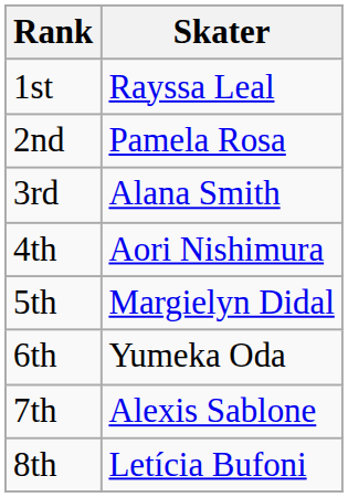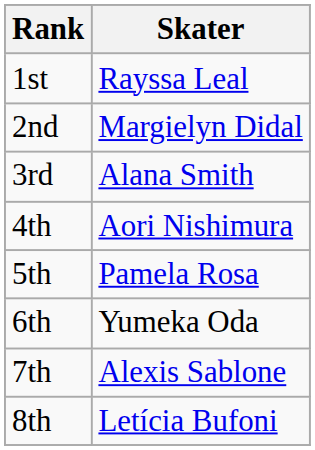 <table class="wikitable">
 <tr>
 <th>Rank</th>
 <th>Skater</th>
 </tr>
 <tr>
 <td>1st</td>
 <td><a href='#'>Rayssa Leal</a></td>
 </tr>
 <tr>
 <td>2nd</td>
-<td><a href='#'>Pamela Rosa</a></td>
+<td><a href='#'>Margielyn Didal</a></td>
 </tr>
 <tr>
 <td>3rd</td>
 <td><a href='#'>Alana Smith</a></td>
 </tr>
 <tr>
 <td>4th</td>
 <td><a href='#'>Aori Nishimura</a></td>
 </tr>
 <tr>
 <td>5th</td>
-<td><a href='#'>Margielyn Didal</a></td>
+<td><a href='#'>Pamela Rosa</a></td>
 </tr>
 <tr>
 <td>6th</td>
 <td>Yumeka Oda</td>
 </tr>
 <tr>
 <td>7th</td>
 <td><a href='#'>Alexis Sablone</a></td>
 </tr>
 <tr>
 <td>8th</td>
 <td><a href='#'>Letícia Bufoni</a></td>
 </tr>
 </table>
